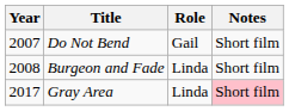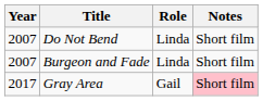 <table class="wikitable sortable">
 <tr>
 <th>Year</th>
 <th>Title</th>
 <th>Role</th>
 <th class="unsortable">Notes</th>
 </tr>
 <tr>
 <td>2007</td>
 <td><em>Do Not Bend</em></td>
-<td>Gail</td>
+<td>Linda</td>
 <td>Short film</td>
 </tr>
 <tr>
-<td>2008</td>
+<td>2007</td>
 <td><em>Burgeon and Fade</em></td>
 <td>Linda</td>
 <td>Short film</td>
 </tr>
 <tr>
 <td>2017</td>
 <td><em>Gray Area</em></td>
-<td>Linda</td>
+<td>Gail</td>
 <td style="background: pink;">Short film</td>
 </tr>
 </table>
